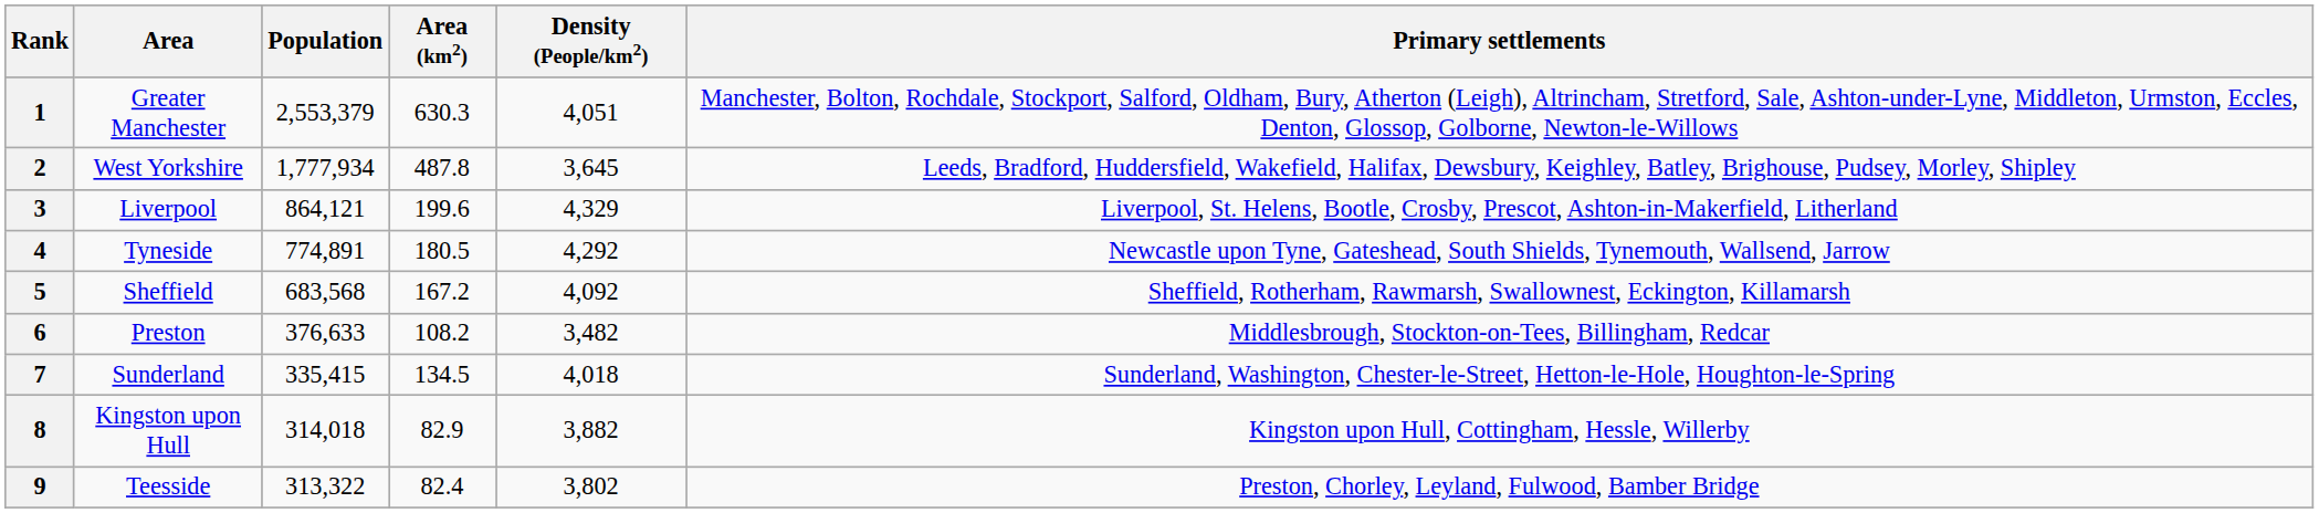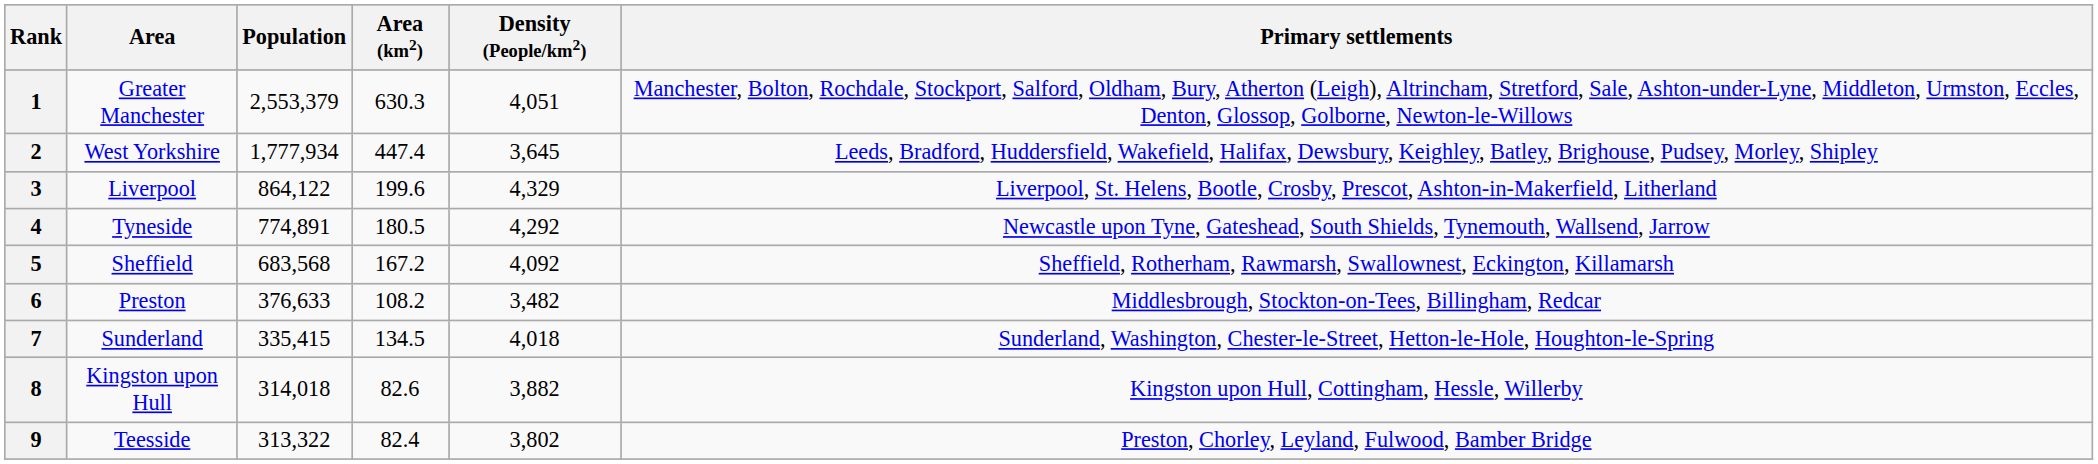 <table class="wikitable sortable" style="text-align:center;font-size: 10pt">
 <tr>
 <th>Rank</th>
 <th>Area</th>
 <th>Population</th>
 <th>Area <small>(km<sup>2</sup>)</small></th>
 <th>Density <small>(People/km<sup>2</sup>)</small></th>
 <th class="unsortable">Primary settlements</th>
 </tr>
 <tr>
 <th>1</th>
 <td><a href='#'>Greater Manchester</a></td>
 <td>2,553,379</td>
 <td>630.3</td>
 <td>4,051</td>
 <td><a href='#'>Manchester</a>, <a href='#'>Bolton</a>, <a href='#'>Rochdale</a>, <a href='#'>Stockport</a>, <a href='#'>Salford</a>, <a href='#'>Oldham</a>, <a href='#'>Bury</a>, <a href='#'>Atherton</a> (<a href='#'>Leigh</a>), <a href='#'>Altrincham</a>, <a href='#'>Stretford</a>, <a href='#'>Sale</a>, <a href='#'>Ashton-under-Lyne</a>, <a href='#'>Middleton</a>, <a href='#'>Urmston</a>, <a href='#'>Eccles</a>, <a href='#'>Denton</a>, <a href='#'>Glossop</a>, <a href='#'>Golborne</a>, <a href='#'>Newton-le-Willows</a></td>
 </tr>
 <tr>
 <th>2</th>
 <td><a href='#'>West Yorkshire</a></td>
 <td>1,777,934</td>
-<td>487.8</td>
+<td>447.4</td>
 <td>3,645</td>
 <td><a href='#'>Leeds</a>, <a href='#'>Bradford</a>, <a href='#'>Huddersfield</a>, <a href='#'>Wakefield</a>, <a href='#'>Halifax</a>, <a href='#'>Dewsbury</a>, <a href='#'>Keighley</a>, <a href='#'>Batley</a>, <a href='#'>Brighouse</a>, <a href='#'>Pudsey</a>, <a href='#'>Morley</a>, <a href='#'>Shipley</a></td>
 </tr>
 <tr>
 <th>3</th>
 <td><a href='#'>Liverpool</a></td>
-<td>864,121</td>
+<td>864,122</td>
 <td>199.6</td>
 <td>4,329</td>
 <td><a href='#'>Liverpool</a>, <a href='#'>St. Helens</a>, <a href='#'>Bootle</a>, <a href='#'>Crosby</a>, <a href='#'>Prescot</a>, <a href='#'>Ashton-in-Makerfield</a>, <a href='#'>Litherland</a></td>
 </tr>
 <tr>
 <th>4</th>
 <td><a href='#'>Tyneside</a></td>
 <td>774,891</td>
 <td>180.5</td>
 <td>4,292</td>
 <td><a href='#'>Newcastle upon Tyne</a>, <a href='#'>Gateshead</a>, <a href='#'>South Shields</a>, <a href='#'>Tynemouth</a>, <a href='#'>Wallsend</a>, <a href='#'>Jarrow</a></td>
 </tr>
 <tr>
 <th>5</th>
 <td><a href='#'>Sheffield</a></td>
 <td>683,568</td>
 <td>167.2</td>
 <td>4,092</td>
 <td><a href='#'>Sheffield</a>, <a href='#'>Rotherham</a>, <a href='#'>Rawmarsh</a>, <a href='#'>Swallownest</a>, <a href='#'>Eckington</a>, <a href='#'>Killamarsh</a></td>
 </tr>
 <tr>
 <th>6</th>
 <td><a href='#'>Preston</a></td>
 <td>376,633</td>
 <td>108.2</td>
 <td>3,482</td>
 <td><a href='#'>Middlesbrough</a>, <a href='#'>Stockton-on-Tees</a>, <a href='#'>Billingham</a>, <a href='#'>Redcar</a></td>
 </tr>
 <tr>
 <th>7</th>
 <td><a href='#'>Sunderland</a></td>
 <td>335,415</td>
 <td>134.5</td>
 <td>4,018</td>
 <td><a href='#'>Sunderland</a>, <a href='#'>Washington</a>, <a href='#'>Chester-le-Street</a>, <a href='#'>Hetton-le-Hole</a>, <a href='#'>Houghton-le-Spring</a></td>
 </tr>
 <tr>
 <th>8</th>
 <td><a href='#'>Kingston upon Hull</a></td>
 <td>314,018</td>
-<td>82.9</td>
+<td>82.6</td>
 <td>3,882</td>
 <td><a href='#'>Kingston upon Hull</a>, <a href='#'>Cottingham</a>, <a href='#'>Hessle</a>, <a href='#'>Willerby</a></td>
 </tr>
 <tr>
 <th>9</th>
 <td><a href='#'>Teesside</a></td>
 <td>313,322</td>
 <td>82.4</td>
 <td>3,802</td>
 <td><a href='#'>Preston</a>, <a href='#'>Chorley</a>, <a href='#'>Leyland</a>, <a href='#'>Fulwood</a>, <a href='#'>Bamber Bridge</a></td>
 </tr>
 </table>
